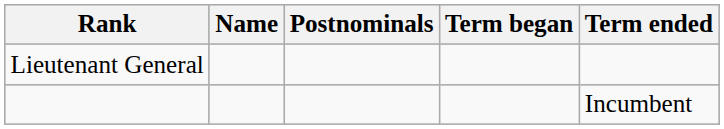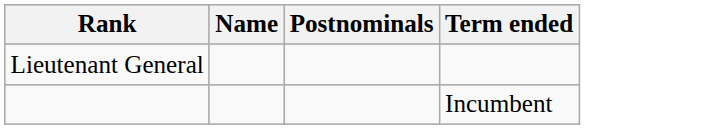 <table class="wikitable sortable">
 <tr>
 <th>Rank</th>
 <th>Name</th>
 <th>Postnominals</th>
-<th>Term began</th>
 <th>Term ended</th>
 </tr>
 <tr>
 <td>Lieutenant General</td>
-<td></td>
 <td></td>
 <td></td>
 <td></td>
 </tr>
 <tr>
 <td></td>
 <td></td>
 <td></td>
-<td></td>
 <td>Incumbent</td>
 </tr>
 </table>
